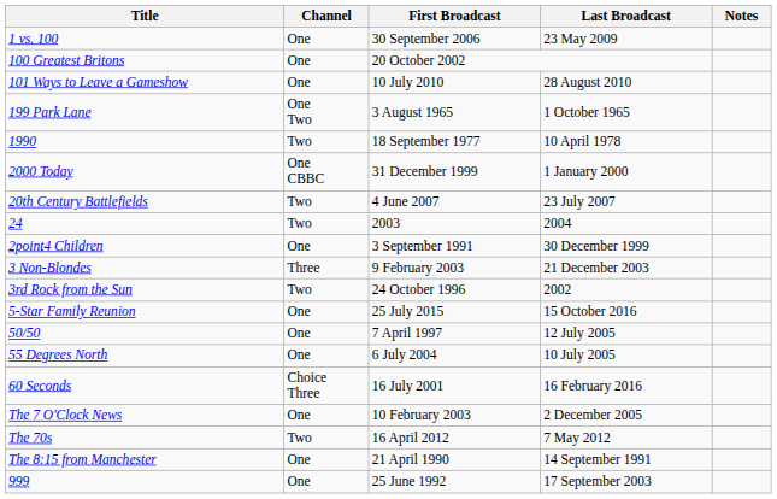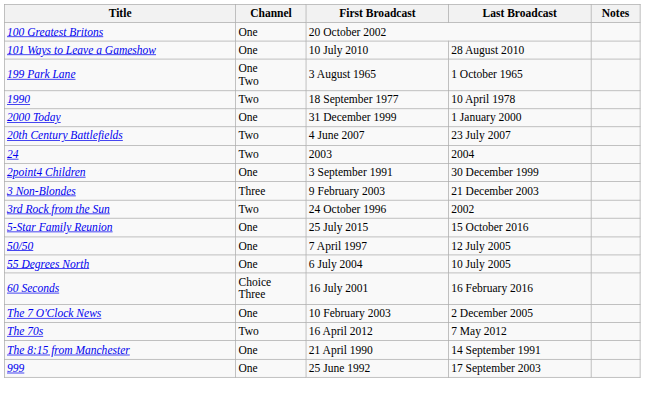 <table class="wikitable plainrowheaders sortable" style="width:100%;">
 <tr>
 <th scope=col>Title</th>
 <th scope=col>Channel</th>
 <th scope=col>First Broadcast</th>
 <th scope=col>Last Broadcast</th>
 <th scope=col>Notes</th>
-</tr>
-<tr>
-<td><em><a href='#'>1 vs. 100</a></em></td>
-<td>One</td>
-<td>30 September 2006</td>
-<td>23 May 2009</td>
-<td></td>
 </tr>
 <tr>
 <td><em><a href='#'>100 Greatest Britons</a></em></td>
 <td>One</td>
 <td colspan="2">20 October 2002</td>
 <td></td>
 </tr>
 <tr>
 <td><em><a href='#'>101 Ways to Leave a Gameshow</a></em></td>
 <td>One</td>
 <td>10 July 2010</td>
 <td>28 August 2010</td>
 <td></td>
 </tr>
 <tr>
 <td><em><a href='#'>199 Park Lane</a></em></td>
 <td>One <br> Two</td>
 <td>3 August 1965</td>
 <td>1 October 1965</td>
 <td></td>
 </tr>
 <tr>
 <td><em><a href='#'>1990</a></em></td>
 <td>Two</td>
 <td>18 September 1977</td>
 <td>10 April 1978</td>
 <td></td>
 </tr>
 <tr>
 <td><em><a href='#'>2000 Today</a></em></td>
-<td>One <br> CBBC</td>
+<td>One</td>
 <td>31 December 1999</td>
 <td>1 January 2000</td>
 <td></td>
 </tr>
 <tr>
 <td><em><a href='#'>20th Century Battlefields</a></em></td>
 <td>Two</td>
 <td>4 June 2007</td>
 <td>23 July 2007</td>
 <td></td>
 </tr>
 <tr>
 <td><em><a href='#'>24</a></em></td>
 <td>Two</td>
 <td>2003</td>
 <td>2004</td>
 <td></td>
 </tr>
 <tr>
 <td><em><a href='#'>2point4 Children</a></em></td>
 <td>One</td>
 <td>3 September 1991</td>
 <td>30 December 1999</td>
 <td></td>
 </tr>
 <tr>
 <td><em><a href='#'>3 Non-Blondes</a></em></td>
 <td>Three</td>
 <td>9 February 2003</td>
 <td>21 December 2003</td>
 <td></td>
 </tr>
 <tr>
 <td><em><a href='#'>3rd Rock from the Sun</a></em></td>
 <td>Two</td>
 <td>24 October 1996</td>
 <td>2002</td>
 <td></td>
 </tr>
 <tr>
 <td><em><a href='#'>5-Star Family Reunion</a></em></td>
 <td>One</td>
 <td>25 July 2015</td>
 <td>15 October 2016</td>
 <td></td>
 </tr>
 <tr>
 <td><em><a href='#'>50/50</a></em></td>
 <td>One</td>
 <td>7 April 1997</td>
 <td>12 July 2005</td>
 <td></td>
 </tr>
 <tr>
 <td><em><a href='#'>55 Degrees North</a></em></td>
 <td>One</td>
 <td>6 July 2004</td>
 <td>10 July 2005</td>
 <td></td>
 </tr>
 <tr>
 <td><em><a href='#'>60 Seconds</a></em></td>
 <td>Choice  <br> Three </td>
 <td>16 July 2001</td>
 <td>16 February 2016</td>
 <td></td>
 </tr>
 <tr>
 <td><em><a href='#'>The 7 O'Clock News</a></em></td>
 <td>One</td>
 <td>10 February 2003</td>
 <td>2 December 2005</td>
 <td></td>
 </tr>
 <tr>
 <td><em><a href='#'>The 70s</a></em></td>
 <td>Two</td>
 <td>16 April 2012</td>
 <td>7 May 2012</td>
 <td></td>
 </tr>
 <tr>
 <td><em><a href='#'>The 8:15 from Manchester</a></em></td>
 <td>One</td>
 <td>21 April 1990</td>
 <td>14 September 1991</td>
 <td></td>
 </tr>
 <tr>
 <td><em><a href='#'>999</a></em></td>
 <td>One</td>
 <td>25 June 1992</td>
 <td>17 September 2003</td>
 <td></td>
 </tr>
 </table>
